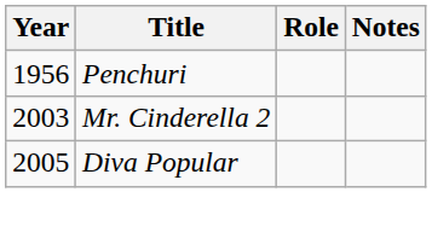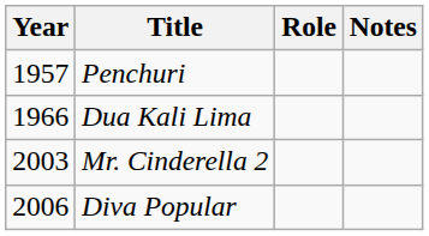 <table class="wikitable">
 <tr>
 <th>Year</th>
 <th>Title</th>
 <th>Role</th>
 <th>Notes</th>
 </tr>
 <tr>
-<td>1956</td>
+<td>1957</td>
 <td><em>Penchuri</em></td>
+<td></td>
+<td></td>
+</tr>
+<tr>
+<td>1966</td>
+<td><em>Dua Kali Lima</em></td>
 <td></td>
 <td></td>
 </tr>
 <tr>
 <td>2003</td>
 <td><em>Mr. Cinderella 2</em></td>
 <td></td>
 <td></td>
 </tr>
 <tr>
-<td>2005</td>
+<td>2006</td>
 <td><em>Diva Popular</em></td>
 <td></td>
 <td></td>
 </tr>
 </table>
